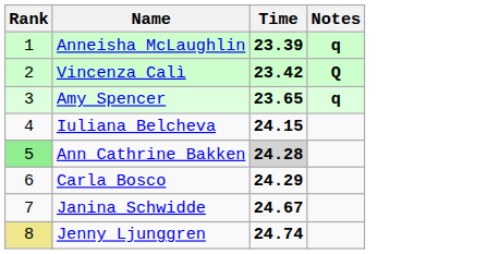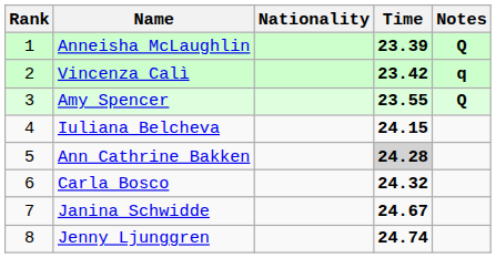 <table class="wikitable sortable" style="text-align:center">
 <tr>
 <th>Rank</th>
 <th>Name</th>
+<th>Nationality</th>
 <th>Time</th>
 <th>Notes</th>
 </tr>
 <tr bgcolor=ccffcc>
 <td>1</td>
 <td align=left><a href='#'>Anneisha McLaughlin</a></td>
+<td align=left></td>
 <td><strong>23.39</strong></td>
-<td><strong>q</strong></td>
+<td><strong>Q</strong></td>
 </tr>
 <tr bgcolor=ccffcc>
 <td>2</td>
 <td align=left><a href='#'>Vincenza Calì</a></td>
+<td align=left></td>
 <td><strong>23.42</strong></td>
-<td><strong>Q</strong></td>
+<td><strong>q</strong></td>
 </tr>
 <tr bgcolor=ddffdd>
 <td>3</td>
 <td align=left><a href='#'>Amy Spencer</a></td>
-<td><strong>23.65</strong></td>
-<td><strong>q</strong></td>
+<td align=left></td>
+<td><strong>23.55</strong></td>
+<td><strong>Q</strong></td>
 </tr>
 <tr>
 <td>4</td>
 <td align=left><a href='#'>Iuliana Belcheva</a></td>
+<td align=left></td>
 <td><strong>24.15</strong></td>
 <td></td>
 </tr>
 <tr>
-<td style="background: lightgreen;">5</td>
+<td>5</td>
 <td align=left><a href='#'>Ann Cathrine Bakken</a></td>
+<td align=left></td>
 <td style="background: lightgrey;"><strong>24.28</strong></td>
 <td></td>
 </tr>
 <tr>
 <td>6</td>
 <td align=left><a href='#'>Carla Bosco</a></td>
-<td><strong>24.29</strong></td>
+<td align=left></td>
+<td><strong>24.32</strong></td>
 <td></td>
 </tr>
 <tr>
 <td>7</td>
 <td align=left><a href='#'>Janina Schwidde</a></td>
+<td align=left></td>
 <td><strong>24.67</strong></td>
 <td></td>
 </tr>
 <tr>
-<td style="background: khaki;">8</td>
+<td>8</td>
 <td align=left><a href='#'>Jenny Ljunggren</a></td>
+<td align=left></td>
 <td><strong>24.74</strong></td>
 <td></td>
 </tr>
 </table>
